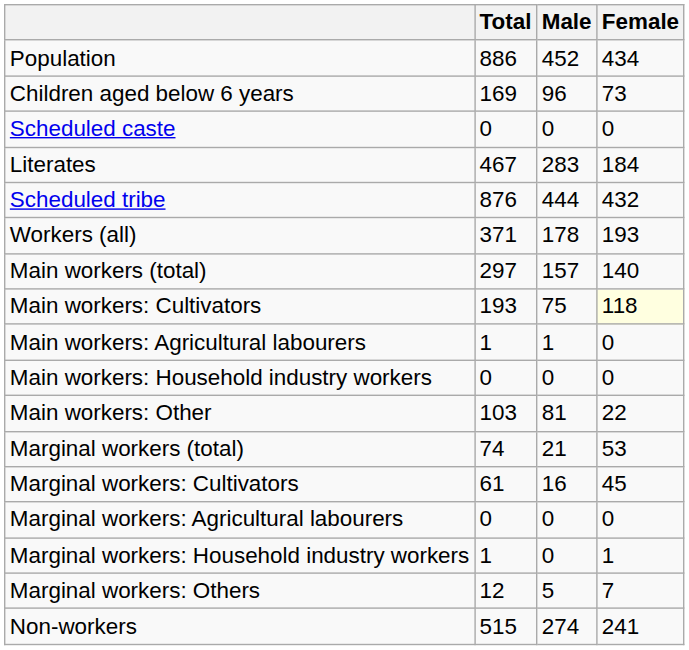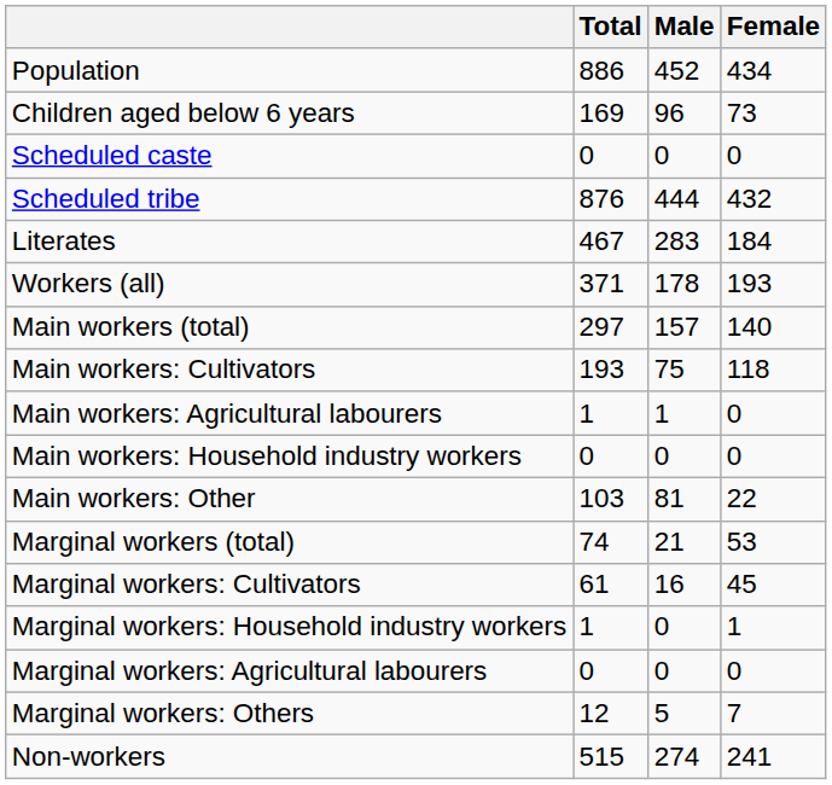 <table class="wikitable sortable">
 <tr>
 <th></th>
 <th>Total</th>
 <th>Male</th>
 <th>Female</th>
 </tr>
 <tr>
 <td>Population</td>
 <td>886</td>
 <td>452</td>
 <td>434</td>
 </tr>
 <tr>
 <td>Children aged below 6 years</td>
 <td>169</td>
 <td>96</td>
 <td>73</td>
 </tr>
 <tr>
 <td><a href='#'>Scheduled caste</a></td>
 <td>0</td>
 <td>0</td>
 <td>0</td>
 </tr>
 <tr>
+<td><a href='#'>Scheduled tribe</a></td>
+<td>876</td>
+<td>444</td>
+<td>432</td>
+</tr>
+<tr>
 <td>Literates</td>
 <td>467</td>
 <td>283</td>
 <td>184</td>
-</tr>
-<tr>
-<td><a href='#'>Scheduled tribe</a></td>
-<td>876</td>
-<td>444</td>
-<td>432</td>
 </tr>
 <tr>
 <td>Workers (all)</td>
 <td>371</td>
 <td>178</td>
 <td>193</td>
 </tr>
 <tr>
 <td>Main workers (total)</td>
 <td>297</td>
 <td>157</td>
 <td>140</td>
 </tr>
 <tr>
 <td>Main workers: Cultivators</td>
 <td>193</td>
 <td>75</td>
-<td style="background: lightyellow;">118</td>
+<td>118</td>
 </tr>
 <tr>
 <td>Main workers: Agricultural labourers</td>
 <td>1</td>
 <td>1</td>
 <td>0</td>
 </tr>
 <tr>
 <td>Main workers: Household industry workers</td>
 <td>0</td>
 <td>0</td>
 <td>0</td>
 </tr>
 <tr>
 <td>Main workers: Other</td>
 <td>103</td>
 <td>81</td>
 <td>22</td>
 </tr>
 <tr>
 <td>Marginal workers (total)</td>
 <td>74</td>
 <td>21</td>
 <td>53</td>
 </tr>
 <tr>
 <td>Marginal workers: Cultivators</td>
 <td>61</td>
 <td>16</td>
 <td>45</td>
 </tr>
 <tr>
+<td>Marginal workers: Household industry workers</td>
+<td>1</td>
+<td>0</td>
+<td>1</td>
+</tr>
+<tr>
 <td>Marginal workers: Agricultural labourers</td>
 <td>0</td>
 <td>0</td>
 <td>0</td>
-</tr>
-<tr>
-<td>Marginal workers: Household industry workers</td>
-<td>1</td>
-<td>0</td>
-<td>1</td>
 </tr>
 <tr>
 <td>Marginal workers: Others</td>
 <td>12</td>
 <td>5</td>
 <td>7</td>
 </tr>
 <tr>
 <td>Non-workers</td>
 <td>515</td>
 <td>274</td>
 <td>241</td>
 </tr>
 </table>
